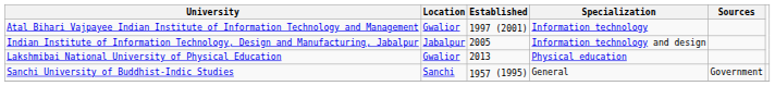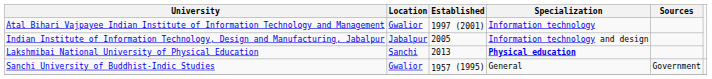 <table class="wikitable sortable">
 <tr>
 <th>University</th>
 <th>Location</th>
 <th>Established</th>
 <th>Specialization</th>
 <th>Sources</th>
 </tr>
 <tr>
 <td><a href='#'>Atal Bihari Vajpayee Indian Institute of Information Technology and Management</a></td>
 <td><a href='#'>Gwalior</a></td>
 <td>1997 <span>(2001<sup></sup>)</span></td>
 <td><a href='#'>Information technology</a></td>
 <td></td>
 </tr>
 <tr>
 <td><a href='#'>Indian Institute of Information Technology, Design and Manufacturing, Jabalpur</a></td>
 <td><a href='#'>Jabalpur</a></td>
 <td>2005</td>
 <td><a href='#'>Information technology</a> and design</td>
 <td></td>
 </tr>
 <tr>
 <td><a href='#'>Lakshmibai National University of Physical Education</a></td>
-<td><a href='#'>Gwalior</a></td>
+<td><a href='#'>Sanchi</a></td>
 <td>2013</td>
-<td><a href='#'>Physical education</a></td>
+<td><strong><a href='#'>Physical education</a></strong></td>
 <td></td>
 </tr>
 <tr>
 <td><a href='#'>Sanchi University of Buddhist-Indic Studies</a></td>
-<td><a href='#'>Sanchi</a></td>
+<td><a href='#'>Gwalior</a></td>
 <td>1957 <span>(1995<sup></sup>)</span></td>
 <td>General</td>
 <td>Government</td>
 <td></td>
 </tr>
 <tr>
 </tr>
 </table>
